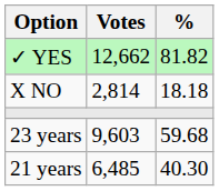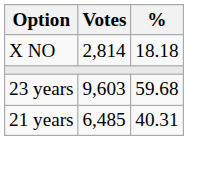 <table class="wikitable">
 <tr>
 <th>Option</th>
 <th>Votes</th>
 <th>%</th>
-</tr>
-<tr>
-<td style=background:#bbf8be>✓ YES</td>
-<td style=background:#bbf8be>12,662</td>
-<td style=background:#bbf8be>81.82</td>
 </tr>
 <tr>
 <td>X NO</td>
 <td>2,814</td>
 <td>18.18</td>
 </tr>
 <tr>
 <td colspan="3" bgcolor="#E9E9E9"></td>
 </tr>
 <tr>
 <td>23 years</td>
 <td>9,603</td>
 <td>59.68</td>
 </tr>
 <tr>
 <td>21 years</td>
 <td>6,485</td>
-<td>40.30</td>
+<td>40.31</td>
 </tr>
 </table>
